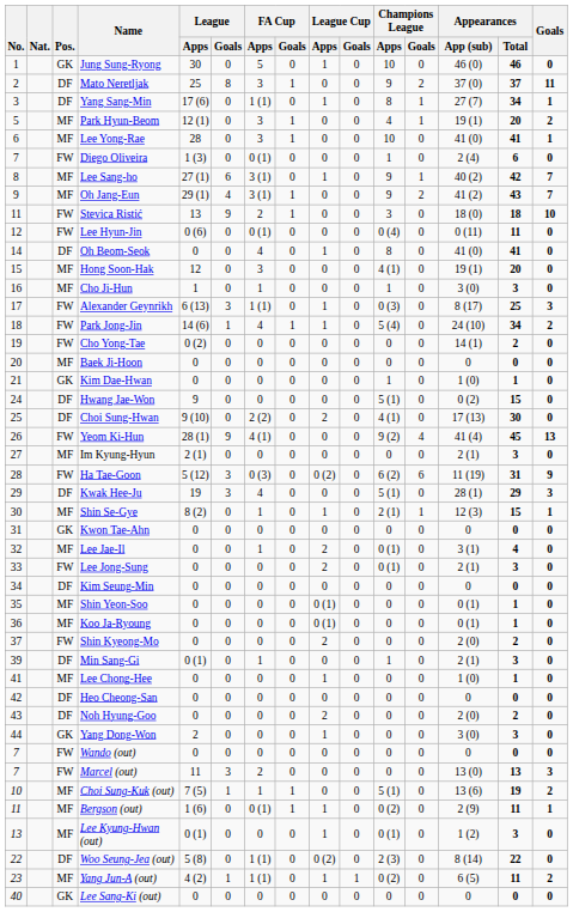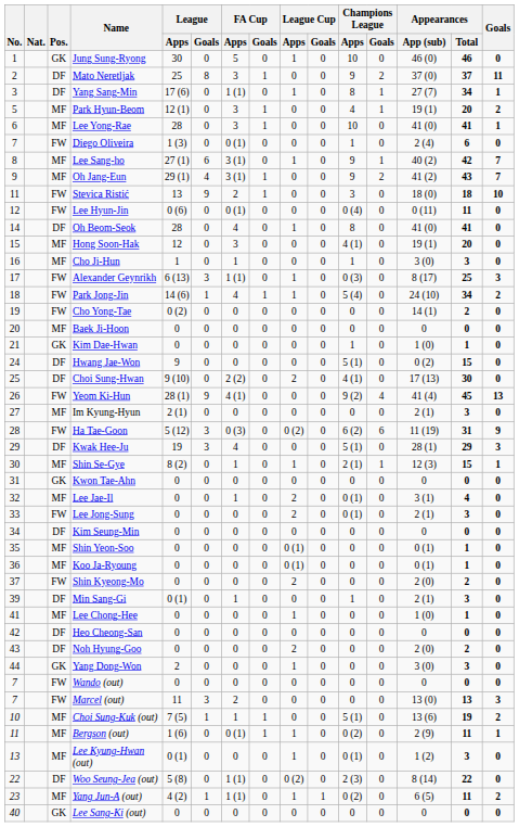 <table class="wikitable" style="font-size: 95%; text-align: center;">
 <tr>
 <th rowspan="2" valign="bottom">No.</th>
 <th rowspan="2" valign="bottom">Nat.</th>
 <th rowspan="2" valign="bottom">Pos.</th>
 <th rowspan="2" width="130">Name</th>
 <th colspan="2" width="80">League</th>
 <th colspan="2" width="80">FA Cup</th>
 <th colspan="2" width="80">League Cup</th>
 <th colspan="2" width="80">Champions League</th>
 <th colspan="2" width="120">Appearances</th>
 <th rowspan="2" width="40">Goals</th>
 </tr>
 <tr>
 <th>Apps</th>
 <th>Goals</th>
 <th>Apps</th>
 <th>Goals</th>
 <th>Apps</th>
 <th>Goals</th>
 <th>Apps</th>
 <th>Goals</th>
 <th>App (sub)</th>
 <th>Total</th>
 </tr>
 <tr>
 <td>1</td>
 <td></td>
 <td>GK</td>
 <td align="left"><a href='#'>Jung Sung-Ryong</a></td>
 <td>30</td>
 <td>0</td>
 <td>5</td>
 <td>0</td>
 <td>1</td>
 <td>0</td>
 <td>10</td>
 <td>0</td>
 <td>46 (0)</td>
 <td><strong>46</strong></td>
 <td><strong>0</strong></td>
 </tr>
 <tr>
 <td>2</td>
 <td></td>
 <td>DF</td>
 <td align="left"><a href='#'>Mato Neretljak</a></td>
 <td>25</td>
 <td>8</td>
 <td>3</td>
 <td>1</td>
 <td>0</td>
 <td>0</td>
 <td>9</td>
 <td>2</td>
 <td>37 (0)</td>
 <td><strong>37</strong></td>
 <td><strong>11</strong></td>
 </tr>
 <tr>
 <td>3</td>
 <td></td>
 <td>DF</td>
 <td align="left"><a href='#'>Yang Sang-Min</a></td>
 <td>17 (6)</td>
 <td>0</td>
 <td>1 (1)</td>
 <td>0</td>
 <td>1</td>
 <td>0</td>
 <td>8</td>
 <td>1</td>
 <td>27 (7)</td>
 <td><strong>34</strong></td>
 <td><strong>1</strong></td>
 </tr>
 <tr>
 <td>5</td>
 <td></td>
 <td>MF</td>
 <td align="left"><a href='#'>Park Hyun-Beom</a></td>
 <td>12 (1)</td>
 <td>0</td>
 <td>3</td>
 <td>1</td>
 <td>0</td>
 <td>0</td>
 <td>4</td>
 <td>1</td>
 <td>19 (1)</td>
 <td><strong>20</strong></td>
 <td><strong>2</strong></td>
 </tr>
 <tr>
 <td>6</td>
 <td></td>
 <td>MF</td>
 <td align="left"><a href='#'>Lee Yong-Rae</a></td>
 <td>28</td>
 <td>0</td>
 <td>3</td>
 <td>1</td>
 <td>0</td>
 <td>0</td>
 <td>10</td>
 <td>0</td>
 <td>41 (0)</td>
 <td><strong>41</strong></td>
 <td><strong>1</strong></td>
 </tr>
 <tr>
 <td>7</td>
 <td></td>
 <td>FW</td>
 <td align="left"><a href='#'>Diego Oliveira</a></td>
 <td>1 (3)</td>
 <td>0</td>
 <td>0 (1)</td>
 <td>0</td>
 <td>0</td>
 <td>0</td>
 <td>1</td>
 <td>0</td>
 <td>2 (4)</td>
 <td><strong>6</strong></td>
 <td><strong>0</strong></td>
 </tr>
 <tr>
 <td>8</td>
 <td></td>
 <td>MF</td>
 <td align="left"><a href='#'>Lee Sang-ho</a></td>
 <td>27 (1)</td>
 <td>6</td>
 <td>3 (1)</td>
 <td>0</td>
 <td>1</td>
 <td>0</td>
 <td>9</td>
 <td>1</td>
 <td>40 (2)</td>
 <td><strong>42</strong></td>
 <td><strong>7</strong></td>
 </tr>
 <tr>
 <td>9</td>
 <td></td>
 <td>MF</td>
 <td align="left"><a href='#'>Oh Jang-Eun</a></td>
 <td>29 (1)</td>
 <td>4</td>
 <td>3 (1)</td>
 <td>1</td>
 <td>0</td>
 <td>0</td>
 <td>9</td>
 <td>2</td>
 <td>41 (2)</td>
 <td><strong>43</strong></td>
 <td><strong>7</strong></td>
 </tr>
 <tr>
 <td>11</td>
 <td></td>
 <td>FW</td>
 <td align="left"><a href='#'>Stevica Ristić</a></td>
 <td>13</td>
 <td>9</td>
 <td>2</td>
 <td>1</td>
 <td>0</td>
 <td>0</td>
 <td>3</td>
 <td>0</td>
 <td>18 (0)</td>
 <td><strong>18</strong></td>
 <td><strong>10</strong></td>
 </tr>
 <tr>
 <td>12</td>
 <td></td>
 <td>FW</td>
 <td align="left"><a href='#'>Lee Hyun-Jin</a></td>
 <td>0 (6)</td>
 <td>0</td>
 <td>0 (1)</td>
 <td>0</td>
 <td>0</td>
 <td>0</td>
 <td>0 (4)</td>
 <td>0</td>
 <td>0 (11)</td>
 <td><strong>11</strong></td>
 <td><strong>0</strong></td>
 </tr>
 <tr>
 <td>14</td>
 <td></td>
 <td>DF</td>
 <td align="left"><a href='#'>Oh Beom-Seok</a></td>
-<td>0</td>
+<td>28</td>
 <td>0</td>
 <td>4</td>
 <td>0</td>
 <td>1</td>
 <td>0</td>
 <td>8</td>
 <td>0</td>
 <td>41 (0)</td>
 <td><strong>41</strong></td>
 <td><strong>0</strong></td>
 </tr>
 <tr>
 <td>15</td>
 <td></td>
 <td>MF</td>
 <td align="left"><a href='#'>Hong Soon-Hak</a></td>
 <td>12</td>
 <td>0</td>
 <td>3</td>
 <td>0</td>
 <td>0</td>
 <td>0</td>
 <td>4 (1)</td>
 <td>0</td>
 <td>19 (1)</td>
 <td><strong>20</strong></td>
 <td><strong>0</strong></td>
 </tr>
 <tr>
 <td>16</td>
 <td></td>
 <td>MF</td>
 <td align="left"><a href='#'>Cho Ji-Hun</a></td>
 <td>1</td>
 <td>0</td>
 <td>1</td>
 <td>0</td>
 <td>0</td>
 <td>0</td>
 <td>1</td>
 <td>0</td>
 <td>3 (0)</td>
 <td><strong>3</strong></td>
 <td><strong>0</strong></td>
 </tr>
 <tr>
 <td>17</td>
 <td></td>
 <td>FW</td>
 <td align="left"><a href='#'>Alexander Geynrikh</a></td>
 <td>6 (13)</td>
 <td>3</td>
 <td>1 (1)</td>
 <td>0</td>
 <td>1</td>
 <td>0</td>
 <td>0 (3)</td>
 <td>0</td>
 <td>8 (17)</td>
 <td><strong>25</strong></td>
 <td><strong>3</strong></td>
 </tr>
 <tr>
 <td>18</td>
 <td></td>
 <td>FW</td>
 <td align="left"><a href='#'>Park Jong-Jin</a></td>
 <td>14 (6)</td>
 <td>1</td>
 <td>4</td>
 <td>1</td>
 <td>1</td>
 <td>0</td>
 <td>5 (4)</td>
 <td>0</td>
 <td>24 (10)</td>
 <td><strong>34</strong></td>
 <td><strong>2</strong></td>
 </tr>
 <tr>
 <td>19</td>
 <td></td>
 <td>FW</td>
 <td align="left"><a href='#'>Cho Yong-Tae</a></td>
 <td>0 (2)</td>
 <td>0</td>
 <td>0</td>
 <td>0</td>
 <td>0</td>
 <td>0</td>
 <td>0</td>
 <td>0</td>
 <td>14 (1)</td>
 <td><strong>2</strong></td>
 <td><strong>0</strong></td>
 </tr>
 <tr>
 <td>20</td>
 <td></td>
 <td>MF</td>
 <td align="left"><a href='#'>Baek Ji-Hoon</a></td>
 <td>0</td>
 <td>0</td>
 <td>0</td>
 <td>0</td>
 <td>0</td>
 <td>0</td>
 <td>0</td>
 <td>0</td>
 <td>0</td>
 <td><strong>0</strong></td>
 <td><strong>0</strong></td>
 </tr>
 <tr>
 <td>21</td>
 <td></td>
 <td>GK</td>
 <td align="left"><a href='#'>Kim Dae-Hwan</a></td>
 <td>0</td>
 <td>0</td>
 <td>0</td>
 <td>0</td>
 <td>0</td>
 <td>0</td>
 <td>1</td>
 <td>0</td>
 <td>1 (0)</td>
 <td><strong>1</strong></td>
 <td><strong>0</strong></td>
 </tr>
 <tr>
 <td>24</td>
 <td></td>
 <td>DF</td>
 <td align="left"><a href='#'>Hwang Jae-Won</a></td>
 <td>9</td>
 <td>0</td>
 <td>0</td>
 <td>0</td>
 <td>0</td>
 <td>0</td>
 <td>5 (1)</td>
 <td>0</td>
 <td>0 (2)</td>
 <td><strong>15</strong></td>
 <td><strong>0</strong></td>
 </tr>
 <tr>
 <td>25</td>
 <td></td>
 <td>DF</td>
 <td align="left"><a href='#'>Choi Sung-Hwan</a></td>
 <td>9 (10)</td>
 <td>0</td>
 <td>2 (2)</td>
 <td>0</td>
 <td>2</td>
 <td>0</td>
 <td>4 (1)</td>
 <td>0</td>
 <td>17 (13)</td>
 <td><strong>30</strong></td>
 <td><strong>0</strong></td>
 </tr>
 <tr>
 <td>26</td>
 <td></td>
 <td>FW</td>
 <td align="left"><a href='#'>Yeom Ki-Hun</a></td>
 <td>28 (1)</td>
 <td>9</td>
 <td>4 (1)</td>
 <td>0</td>
 <td>0</td>
 <td>0</td>
 <td>9 (2)</td>
 <td>4</td>
 <td>41 (4)</td>
 <td><strong>45</strong></td>
 <td><strong>13</strong></td>
 </tr>
 <tr>
 <td>27</td>
 <td></td>
 <td>MF</td>
 <td align="left">Im Kyung-Hyun</td>
 <td>2 (1)</td>
 <td>0</td>
 <td>0</td>
 <td>0</td>
 <td>0</td>
 <td>0</td>
 <td>0</td>
 <td>0</td>
 <td>2 (1)</td>
 <td><strong>3</strong></td>
 <td><strong>0</strong></td>
 </tr>
 <tr>
 <td>28</td>
 <td></td>
 <td>FW</td>
 <td align="left"><a href='#'>Ha Tae-Goon</a></td>
 <td>5 (12)</td>
 <td>3</td>
 <td>0 (3)</td>
 <td>0</td>
 <td>0 (2)</td>
 <td>0</td>
 <td>6 (2)</td>
 <td>6</td>
 <td>11 (19)</td>
 <td><strong>31</strong></td>
 <td><strong>9</strong></td>
 </tr>
 <tr>
 <td>29</td>
 <td></td>
 <td>DF</td>
 <td align="left"><a href='#'>Kwak Hee-Ju</a></td>
 <td>19</td>
 <td>3</td>
 <td>4</td>
 <td>0</td>
 <td>0</td>
 <td>0</td>
 <td>5 (1)</td>
 <td>0</td>
 <td>28 (1)</td>
 <td><strong>29</strong></td>
 <td><strong>3</strong></td>
 </tr>
 <tr>
 <td>30</td>
 <td></td>
 <td>MF</td>
 <td align="left"><a href='#'>Shin Se-Gye</a></td>
 <td>8 (2)</td>
 <td>0</td>
 <td>1</td>
 <td>0</td>
 <td>1</td>
 <td>0</td>
 <td>2 (1)</td>
 <td>1</td>
 <td>12 (3)</td>
 <td><strong>15</strong></td>
 <td><strong>1</strong></td>
 </tr>
 <tr>
 <td>31</td>
 <td></td>
 <td>GK</td>
 <td align="left"><a href='#'>Kwon Tae-Ahn</a></td>
 <td>0</td>
 <td>0</td>
 <td>0</td>
 <td>0</td>
 <td>0</td>
 <td>0</td>
 <td>0</td>
 <td>0</td>
 <td>0</td>
 <td><strong>0</strong></td>
 <td><strong>0</strong></td>
 </tr>
 <tr>
 <td>32</td>
 <td></td>
 <td>MF</td>
 <td align="left"><a href='#'>Lee Jae-Il</a></td>
 <td>0</td>
 <td>0</td>
 <td>1</td>
 <td>0</td>
 <td>2</td>
 <td>0</td>
 <td>0 (1)</td>
 <td>0</td>
 <td>3 (1)</td>
 <td><strong>4</strong></td>
 <td><strong>0</strong></td>
 </tr>
 <tr>
 <td>33</td>
 <td></td>
 <td>FW</td>
 <td align="left"><a href='#'>Lee Jong-Sung</a></td>
 <td>0</td>
 <td>0</td>
 <td>0</td>
 <td>0</td>
 <td>2</td>
 <td>0</td>
 <td>0 (1)</td>
 <td>0</td>
 <td>2 (1)</td>
 <td><strong>3</strong></td>
 <td><strong>0</strong></td>
 </tr>
 <tr>
 <td>34</td>
 <td></td>
 <td>DF</td>
 <td align="left"><a href='#'>Kim Seung-Min</a></td>
 <td>0</td>
 <td>0</td>
 <td>0</td>
 <td>0</td>
 <td>0</td>
 <td>0</td>
 <td>0</td>
 <td>0</td>
 <td>0</td>
 <td><strong>0</strong></td>
 <td><strong>0</strong></td>
 </tr>
 <tr>
 <td>35</td>
 <td></td>
 <td>MF</td>
 <td align="left"><a href='#'>Shin Yeon-Soo</a></td>
 <td>0</td>
 <td>0</td>
 <td>0</td>
 <td>0</td>
 <td>0 (1)</td>
 <td>0</td>
 <td>0</td>
 <td>0</td>
 <td>0 (1)</td>
 <td><strong>1</strong></td>
 <td><strong>0</strong></td>
 </tr>
 <tr>
 <td>36</td>
 <td></td>
 <td>MF</td>
 <td align="left"><a href='#'>Koo Ja-Ryoung</a></td>
 <td>0</td>
 <td>0</td>
 <td>0</td>
 <td>0</td>
 <td>0 (1)</td>
 <td>0</td>
 <td>0</td>
 <td>0</td>
 <td>0 (1)</td>
 <td><strong>1</strong></td>
 <td><strong>0</strong></td>
 </tr>
 <tr>
 <td>37</td>
 <td></td>
 <td>FW</td>
 <td align="left"><a href='#'>Shin Kyeong-Mo</a></td>
 <td>0</td>
 <td>0</td>
 <td>0</td>
 <td>0</td>
 <td>2</td>
 <td>0</td>
 <td>0</td>
 <td>0</td>
 <td>2 (0)</td>
 <td><strong>2</strong></td>
 <td><strong>0</strong></td>
 </tr>
 <tr>
 <td>39</td>
 <td></td>
 <td>DF</td>
 <td align="left"><a href='#'>Min Sang-Gi</a></td>
 <td>0 (1)</td>
 <td>0</td>
 <td>1</td>
 <td>0</td>
 <td>0</td>
 <td>0</td>
 <td>1</td>
 <td>0</td>
 <td>2 (1)</td>
 <td><strong>3</strong></td>
 <td><strong>0</strong></td>
 </tr>
 <tr>
 <td>41</td>
 <td></td>
 <td>MF</td>
 <td align="left"><a href='#'>Lee Chong-Hee</a></td>
 <td>0</td>
 <td>0</td>
 <td>0</td>
 <td>0</td>
 <td>1</td>
 <td>0</td>
 <td>0</td>
 <td>0</td>
 <td>1 (0)</td>
 <td><strong>1</strong></td>
 <td><strong>0</strong></td>
 </tr>
 <tr>
 <td>42</td>
 <td></td>
 <td>DF</td>
 <td align="left"><a href='#'>Heo Cheong-San</a></td>
 <td>0</td>
 <td>0</td>
 <td>0</td>
 <td>0</td>
 <td>0</td>
 <td>0</td>
 <td>0</td>
 <td>0</td>
 <td>0</td>
 <td><strong>0</strong></td>
 <td><strong>0</strong></td>
 </tr>
 <tr>
 <td>43</td>
 <td></td>
 <td>DF</td>
 <td align="left"><a href='#'>Noh Hyung-Goo</a></td>
 <td>0</td>
 <td>0</td>
 <td>0</td>
 <td>0</td>
 <td>2</td>
 <td>0</td>
 <td>0</td>
 <td>0</td>
 <td>2 (0)</td>
 <td><strong>2</strong></td>
 <td><strong>0</strong></td>
 </tr>
 <tr>
 <td>44</td>
 <td></td>
 <td>GK</td>
 <td align="left"><a href='#'>Yang Dong-Won</a></td>
 <td>2</td>
 <td>0</td>
 <td>0</td>
 <td>0</td>
 <td>1</td>
 <td>0</td>
 <td>0</td>
 <td>0</td>
 <td>3 (0)</td>
 <td><strong>3</strong></td>
 <td><strong>0</strong></td>
 </tr>
 <tr>
 <td><em>7</em></td>
 <td></td>
 <td>FW</td>
 <td align="left"><em><a href='#'>Wando</a> (out)</em></td>
 <td>0</td>
 <td>0</td>
 <td>0</td>
 <td>0</td>
 <td>0</td>
 <td>0</td>
 <td>0</td>
 <td>0</td>
 <td>0</td>
 <td><strong>0</strong></td>
 <td><strong>0</strong></td>
 </tr>
 <tr>
 <td><em>7</em></td>
 <td></td>
 <td>FW</td>
 <td align="left"><em><a href='#'>Marcel</a> (out)</em></td>
 <td>11</td>
 <td>3</td>
 <td>2</td>
 <td>0</td>
 <td>0</td>
 <td>0</td>
 <td>0</td>
 <td>0</td>
 <td>13 (0)</td>
 <td><strong>13</strong></td>
 <td><strong>3</strong></td>
 </tr>
 <tr>
 <td><em>10</em></td>
 <td></td>
 <td>MF</td>
 <td align="left"><em><a href='#'>Choi Sung-Kuk</a> (out)</em></td>
 <td>7 (5)</td>
 <td>1</td>
 <td>1</td>
 <td>1</td>
 <td>0</td>
 <td>0</td>
 <td>5 (1)</td>
 <td>0</td>
 <td>13 (6)</td>
 <td><strong>19</strong></td>
 <td><strong>2</strong></td>
 </tr>
 <tr>
 <td><em>11</em></td>
 <td></td>
 <td>MF</td>
 <td align="left"><em><a href='#'>Bergson</a> (out)</em></td>
 <td>1 (6)</td>
 <td>0</td>
 <td>0 (1)</td>
 <td>1</td>
 <td>1</td>
 <td>0</td>
 <td>0 (2)</td>
 <td>0</td>
 <td>2 (9)</td>
 <td><strong>11</strong></td>
 <td><strong>1</strong></td>
 </tr>
 <tr>
 <td><em>13</em></td>
 <td></td>
 <td>MF</td>
 <td align="left"><em><a href='#'>Lee Kyung-Hwan</a> (out)</em></td>
 <td>0 (1)</td>
 <td>0</td>
 <td>0</td>
 <td>0</td>
 <td>1</td>
 <td>0</td>
 <td>0 (1)</td>
 <td>0</td>
 <td>1 (2)</td>
 <td><strong>3</strong></td>
 <td><strong>0</strong></td>
 </tr>
 <tr>
 <td><em>22</em></td>
 <td></td>
 <td>DF</td>
 <td align="left"><em><a href='#'>Woo Seung-Jea</a> (out)</em></td>
 <td>5 (8)</td>
 <td>0</td>
 <td>1 (1)</td>
 <td>0</td>
 <td>0 (2)</td>
 <td>0</td>
 <td>2 (3)</td>
 <td>0</td>
 <td>8 (14)</td>
 <td><strong>22</strong></td>
 <td><strong>0</strong></td>
 </tr>
 <tr>
 <td><em>23</em></td>
 <td></td>
 <td>MF</td>
 <td align="left"><em><a href='#'>Yang Jun-A</a> (out)</em></td>
 <td>4 (2)</td>
 <td>1</td>
 <td>1 (1)</td>
 <td>0</td>
 <td>1</td>
 <td>1</td>
 <td>0 (2)</td>
 <td>0</td>
 <td>6 (5)</td>
 <td><strong>11</strong></td>
 <td><strong>2</strong></td>
 </tr>
 <tr>
 <td><em>40</em></td>
 <td></td>
 <td>GK</td>
 <td align="left"><em><a href='#'>Lee Sang-Ki</a> (out)</em></td>
 <td>0</td>
 <td>0</td>
 <td>0</td>
 <td>0</td>
 <td>0</td>
 <td>0</td>
 <td>0</td>
 <td>0</td>
 <td>0</td>
 <td><strong>0</strong></td>
 <td><strong>0</strong></td>
 </tr>
 </table>
